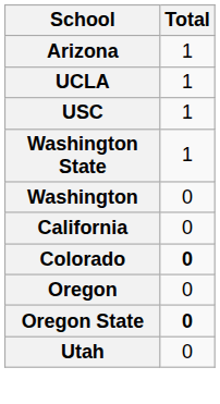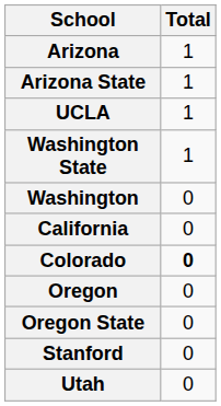 <table class="wikitable sortable">
 <tr>
 <th>School</th>
 <th>Total</th>
 </tr>
 <tr>
 <th width="75">Arizona</th>
 <td align=center>1</td>
 </tr>
 <tr>
-<th width="75">UCLA</th>
+<th width="100">Arizona State</th>
 <td align=center>1</td>
 </tr>
 <tr>
-<th width="75">USC</th>
-<td align="center">1</td>
+<th width="75">UCLA</th>
+<td align=center>1</td>
 </tr>
 <tr>
 <th width="120">Washington State</th>
 <td align=center>1</td>
 </tr>
 <tr>
 <th width="75">Washington</th>
 <td align=center>0</td>
 </tr>
 <tr>
 <th width="75">California</th>
 <td align="center">0</td>
 </tr>
 <tr>
 <th width="75">Colorado</th>
 <td align=center><strong>0</strong></td>
 </tr>
 <tr>
 <th width="75">Oregon</th>
 <td align=center>0</td>
 </tr>
 <tr>
 <th width="75">Oregon State</th>
-<td align=center><strong>0</strong></td>
+<td align=center>0</td>
+</tr>
+<tr>
+<th width="75">Stanford</th>
+<td align=center>0</td>
 </tr>
 <tr>
 <th width="75">Utah</th>
 <td align=center>0</td>
 </tr>
 </table>
